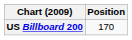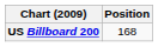 <table class="wikitable plainrowheaders" style="text-align:center">
 <tr>
 <th scope="col">Chart (2009)</th>
 <th scope="col">Position</th>
 </tr>
 <tr>
 <th scope="row">US <a href='#'><em>Billboard</em> 200</a></th>
-<td>170</td>
+<td>168</td>
 </tr>
 </table>
